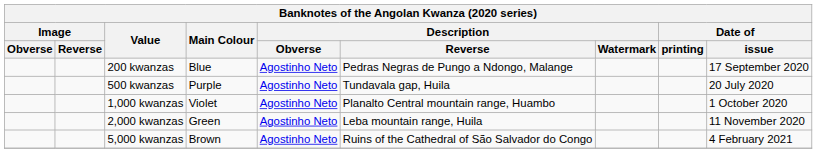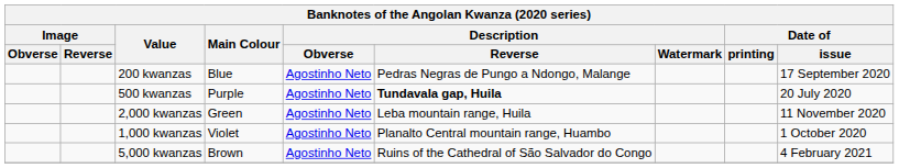 <table class="wikitable" style="font-size: 90%">
 <tr>
 <th colspan="9">Banknotes of the Angolan Kwanza (2020 series)</th>
 </tr>
 <tr>
 <th colspan="2">Image</th>
 <th rowspan="2">Value</th>
 <th rowspan="2">Main Colour</th>
 <th colspan="3">Description</th>
 <th colspan="2">Date of</th>
 </tr>
 <tr>
 <th>Obverse</th>
 <th>Reverse</th>
 <th>Obverse</th>
 <th>Reverse</th>
 <th>Watermark</th>
 <th>printing</th>
 <th>issue</th>
 </tr>
 <tr>
 <td></td>
 <td></td>
 <td>200 kwanzas</td>
 <td>Blue</td>
 <td><a href='#'>Agostinho Neto</a></td>
 <td>Pedras Negras de Pungo a Ndongo, Malange</td>
 <td></td>
 <td></td>
 <td>17 September 2020</td>
 </tr>
 <tr>
 <td></td>
 <td></td>
 <td>500 kwanzas</td>
 <td>Purple</td>
 <td><a href='#'>Agostinho Neto</a></td>
-<td>Tundavala gap, Huila</td>
+<td><strong>Tundavala gap, Huila</strong></td>
 <td></td>
 <td></td>
 <td>20 July 2020</td>
+</tr>
+<tr>
+<td></td>
+<td></td>
+<td>2,000 kwanzas</td>
+<td>Green</td>
+<td><a href='#'>Agostinho Neto</a></td>
+<td>Leba mountain range, Huila</td>
+<td></td>
+<td></td>
+<td>11 November 2020</td>
 </tr>
 <tr>
 <td></td>
 <td></td>
 <td>1,000 kwanzas</td>
 <td>Violet</td>
 <td><a href='#'>Agostinho Neto</a></td>
 <td>Planalto Central mountain range, Huambo</td>
 <td></td>
 <td></td>
 <td>1 October 2020</td>
 </tr>
 <tr>
 <td></td>
 <td></td>
-<td>2,000 kwanzas</td>
-<td>Green</td>
-<td><a href='#'>Agostinho Neto</a></td>
-<td>Leba mountain range, Huila</td>
-<td></td>
-<td></td>
-<td>11 November 2020</td>
-</tr>
-<tr>
-<td></td>
-<td></td>
 <td>5,000 kwanzas</td>
 <td>Brown</td>
 <td><a href='#'>Agostinho Neto</a></td>
 <td>Ruins of the Cathedral of São Salvador do Congo</td>
 <td></td>
 <td></td>
 <td>4 February 2021</td>
 </tr>
 <tr>
 </tr>
 </table>
